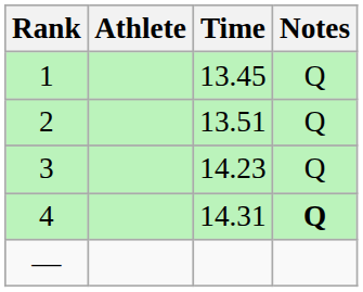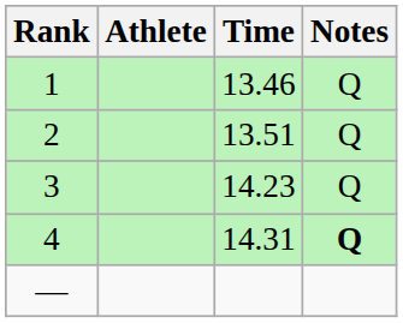 <table class="wikitable sortable" style="text-align:center">
 <tr>
 <th>Rank</th>
 <th>Athlete</th>
 <th>Time</th>
 <th>Notes</th>
 </tr>
 <tr bgcolor=#bbf3bb>
 <td>1</td>
 <td align=left></td>
-<td>13.45</td>
+<td>13.46</td>
 <td>Q</td>
 </tr>
 <tr bgcolor=#bbf3bb>
 <td>2</td>
 <td align=left></td>
 <td>13.51</td>
 <td>Q</td>
 </tr>
 <tr bgcolor=#bbf3bb>
 <td>3</td>
 <td align=left></td>
 <td>14.23</td>
 <td>Q</td>
 </tr>
 <tr bgcolor=#bbf3bb>
 <td>4</td>
 <td align=left></td>
 <td>14.31</td>
 <td><strong>Q</strong></td>
 </tr>
 <tr>
 <td>—</td>
 <td align=left></td>
 <td></td>
 <td></td>
 </tr>
 </table>
